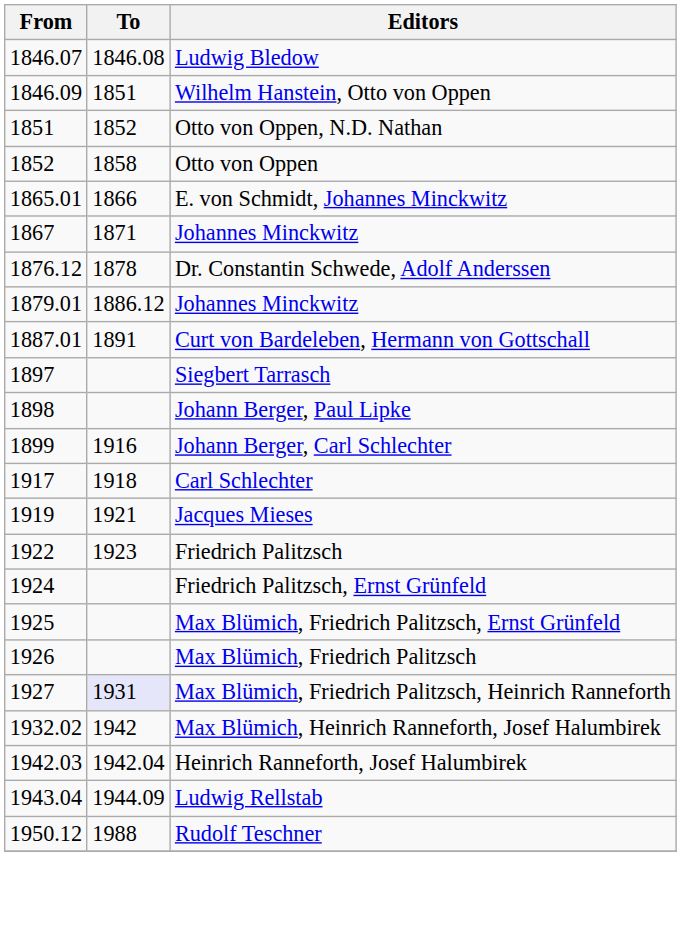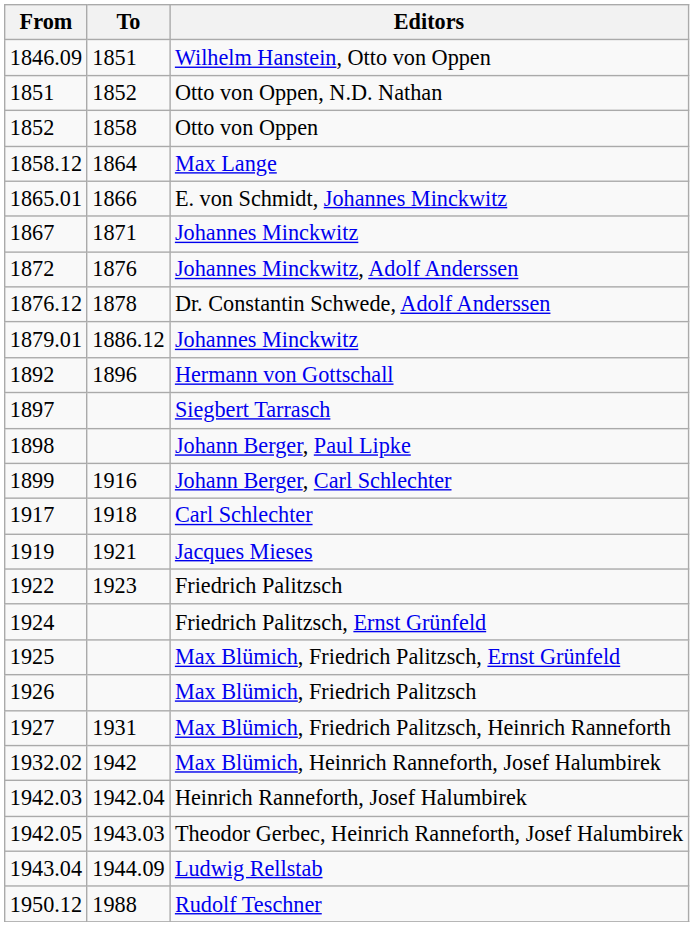 <table class="wikitable">
 <tr>
 <th>From</th>
 <th>To</th>
 <th>Editors</th>
-</tr>
-<tr>
-<td>1846.07</td>
-<td>1846.08</td>
-<td><a href='#'>Ludwig Bledow</a></td>
 </tr>
 <tr>
 <td>1846.09</td>
 <td>1851</td>
 <td><a href='#'>Wilhelm Hanstein</a>, Otto von Oppen</td>
 </tr>
 <tr>
 <td>1851</td>
 <td>1852</td>
 <td>Otto von Oppen, N.D. Nathan</td>
 </tr>
 <tr>
 <td>1852</td>
 <td>1858</td>
 <td>Otto von Oppen</td>
 </tr>
 <tr>
+<td>1858.12</td>
+<td>1864</td>
+<td><a href='#'>Max Lange</a></td>
+</tr>
+<tr>
 <td>1865.01</td>
 <td>1866</td>
 <td>E. von Schmidt, <a href='#'>Johannes Minckwitz</a></td>
 </tr>
 <tr>
 <td>1867</td>
 <td>1871</td>
 <td><a href='#'>Johannes Minckwitz</a></td>
+</tr>
+<tr>
+<td>1872</td>
+<td>1876</td>
+<td><a href='#'>Johannes Minckwitz</a>, <a href='#'>Adolf Anderssen</a></td>
 </tr>
 <tr>
 <td>1876.12</td>
 <td>1878</td>
 <td>Dr. Constantin Schwede, <a href='#'>Adolf Anderssen</a></td>
 </tr>
 <tr>
 <td>1879.01</td>
 <td>1886.12</td>
 <td><a href='#'>Johannes Minckwitz</a></td>
 </tr>
 <tr>
-<td>1887.01</td>
-<td>1891</td>
-<td><a href='#'>Curt von Bardeleben</a>, <a href='#'>Hermann von Gottschall</a></td>
+<td>1892</td>
+<td>1896</td>
+<td><a href='#'>Hermann von Gottschall</a></td>
 </tr>
 <tr>
 <td>1897</td>
 <td></td>
 <td><a href='#'>Siegbert Tarrasch</a></td>
 </tr>
 <tr>
 <td>1898</td>
 <td></td>
 <td><a href='#'>Johann Berger</a>, <a href='#'>Paul Lipke</a></td>
 </tr>
 <tr>
 <td>1899</td>
 <td>1916</td>
 <td><a href='#'>Johann Berger</a>, <a href='#'>Carl Schlechter</a></td>
 </tr>
 <tr>
 <td>1917</td>
 <td>1918</td>
 <td><a href='#'>Carl Schlechter</a></td>
 </tr>
 <tr>
 <td>1919</td>
 <td>1921</td>
 <td><a href='#'>Jacques Mieses</a></td>
 </tr>
 <tr>
 <td>1922</td>
 <td>1923</td>
 <td>Friedrich Palitzsch</td>
 </tr>
 <tr>
 <td>1924</td>
 <td></td>
 <td>Friedrich Palitzsch, <a href='#'>Ernst Grünfeld</a></td>
 </tr>
 <tr>
 <td>1925</td>
 <td></td>
 <td><a href='#'>Max Blümich</a>, Friedrich Palitzsch, <a href='#'>Ernst Grünfeld</a></td>
 </tr>
 <tr>
 <td>1926</td>
 <td></td>
 <td><a href='#'>Max Blümich</a>, Friedrich Palitzsch</td>
 </tr>
 <tr>
 <td>1927</td>
-<td style="background: lavender;">1931</td>
+<td>1931</td>
 <td><a href='#'>Max Blümich</a>, Friedrich Palitzsch, Heinrich Ranneforth</td>
 </tr>
 <tr>
 <td>1932.02</td>
 <td>1942</td>
 <td><a href='#'>Max Blümich</a>, Heinrich Ranneforth, Josef Halumbirek</td>
 </tr>
 <tr>
 <td>1942.03</td>
 <td>1942.04</td>
 <td>Heinrich Ranneforth, Josef Halumbirek</td>
+</tr>
+<tr>
+<td>1942.05</td>
+<td>1943.03</td>
+<td>Theodor Gerbec, Heinrich Ranneforth, Josef Halumbirek</td>
 </tr>
 <tr>
 <td>1943.04</td>
 <td>1944.09</td>
 <td><a href='#'>Ludwig Rellstab</a></td>
 </tr>
 <tr>
 <td>1950.12</td>
 <td>1988</td>
 <td><a href='#'>Rudolf Teschner</a></td>
 </tr>
 <tr>
 </tr>
 </table>
